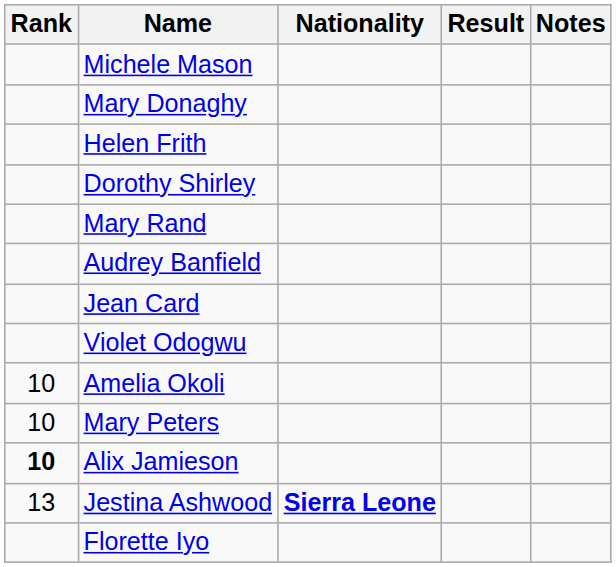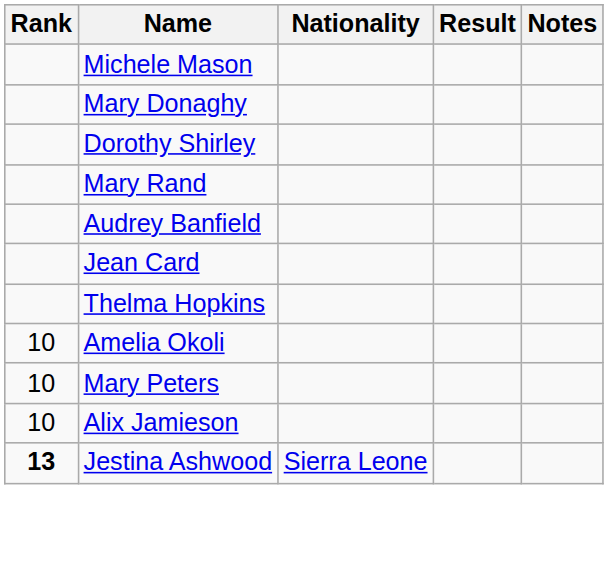 <table class="wikitable sortable" style=" text-align:center">
 <tr>
 <th>Rank</th>
 <th>Name</th>
 <th>Nationality</th>
 <th>Result</th>
 <th>Notes</th>
 </tr>
 <tr>
 <td></td>
 <td align=left><a href='#'>Michele Mason</a></td>
 <td align=left></td>
 <td></td>
 <td></td>
 </tr>
 <tr>
 <td></td>
 <td align=left><a href='#'>Mary Donaghy</a></td>
-<td align=left></td>
-<td></td>
-<td></td>
-</tr>
-<tr>
-<td></td>
-<td align=left><a href='#'>Helen Frith</a></td>
 <td align=left></td>
 <td></td>
 <td></td>
 </tr>
 <tr>
 <td></td>
 <td align=left><a href='#'>Dorothy Shirley</a></td>
 <td align=left></td>
 <td></td>
 <td></td>
 </tr>
 <tr>
 <td></td>
 <td align=left><a href='#'>Mary Rand</a></td>
 <td align=left></td>
 <td></td>
 <td></td>
 </tr>
 <tr>
 <td></td>
 <td align=left><a href='#'>Audrey Banfield</a></td>
 <td align=left></td>
 <td></td>
 <td></td>
 </tr>
 <tr>
 <td></td>
 <td align=left><a href='#'>Jean Card</a></td>
 <td align=left></td>
 <td></td>
 <td></td>
 </tr>
 <tr>
 <td></td>
-<td align=left><a href='#'>Violet Odogwu</a></td>
+<td align=left><a href='#'>Thelma Hopkins</a></td>
 <td align=left></td>
 <td></td>
 <td></td>
 </tr>
 <tr>
 <td>10</td>
 <td align=left><a href='#'>Amelia Okoli</a></td>
 <td align=left></td>
 <td></td>
 <td></td>
 </tr>
 <tr>
 <td>10</td>
 <td align=left><a href='#'>Mary Peters</a></td>
 <td align=left></td>
 <td></td>
 <td></td>
 </tr>
 <tr>
-<td><strong>10</strong></td>
+<td>10</td>
 <td align=left><a href='#'>Alix Jamieson</a></td>
 <td align=left></td>
 <td></td>
 <td></td>
 </tr>
 <tr>
-<td>13</td>
+<td><strong>13</strong></td>
 <td align=left><a href='#'>Jestina Ashwood</a></td>
-<td align=left><strong> <a href='#'>Sierra Leone</a></strong></td>
-<td></td>
-<td></td>
-</tr>
-<tr>
-<td></td>
-<td align=left><a href='#'>Florette Iyo</a></td>
-<td align=left></td>
+<td align=left> <a href='#'>Sierra Leone</a></td>
 <td></td>
 <td></td>
 </tr>
 </table>
